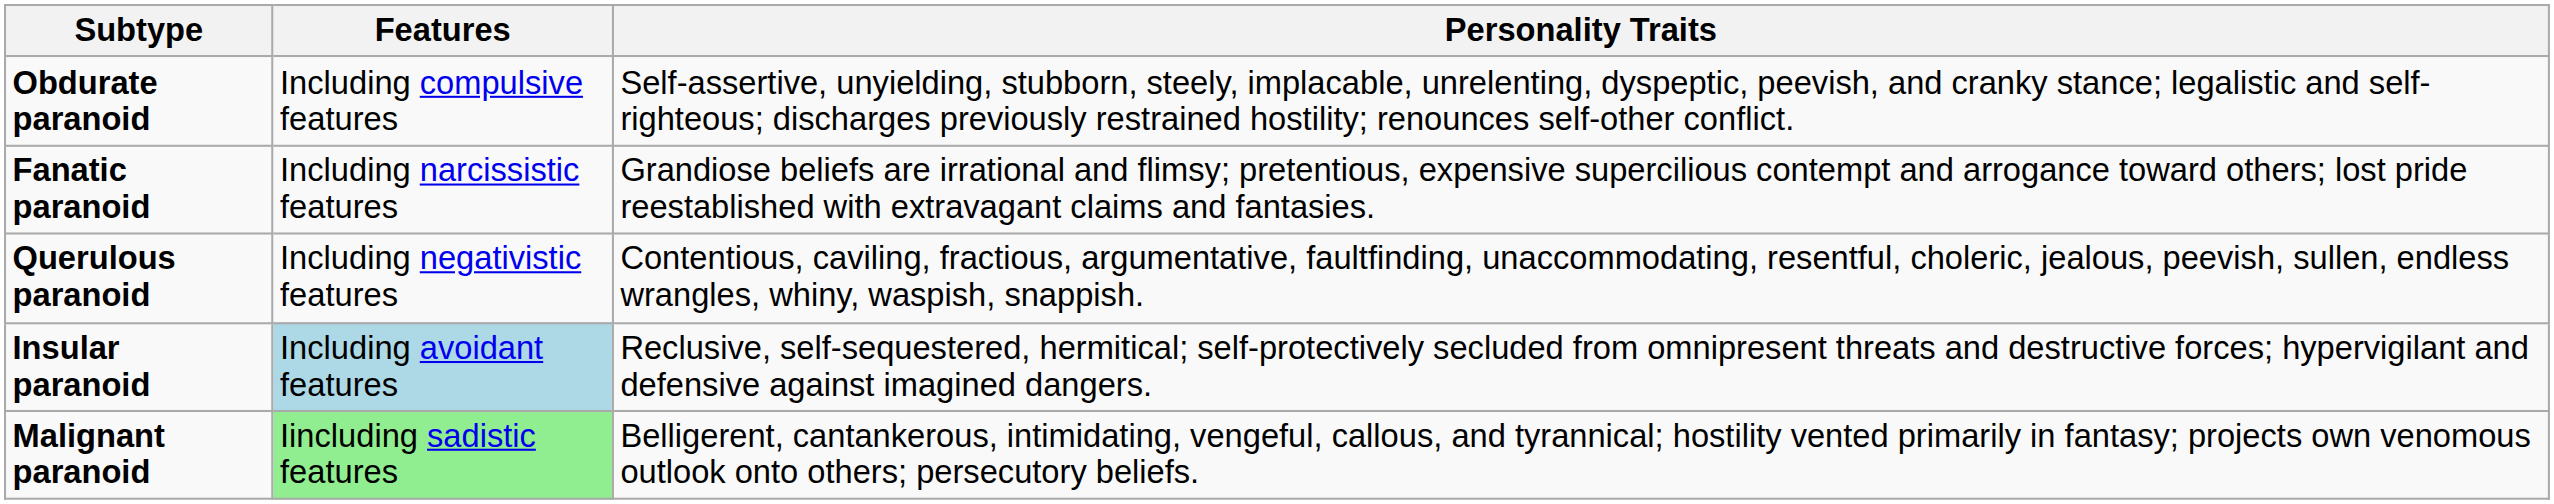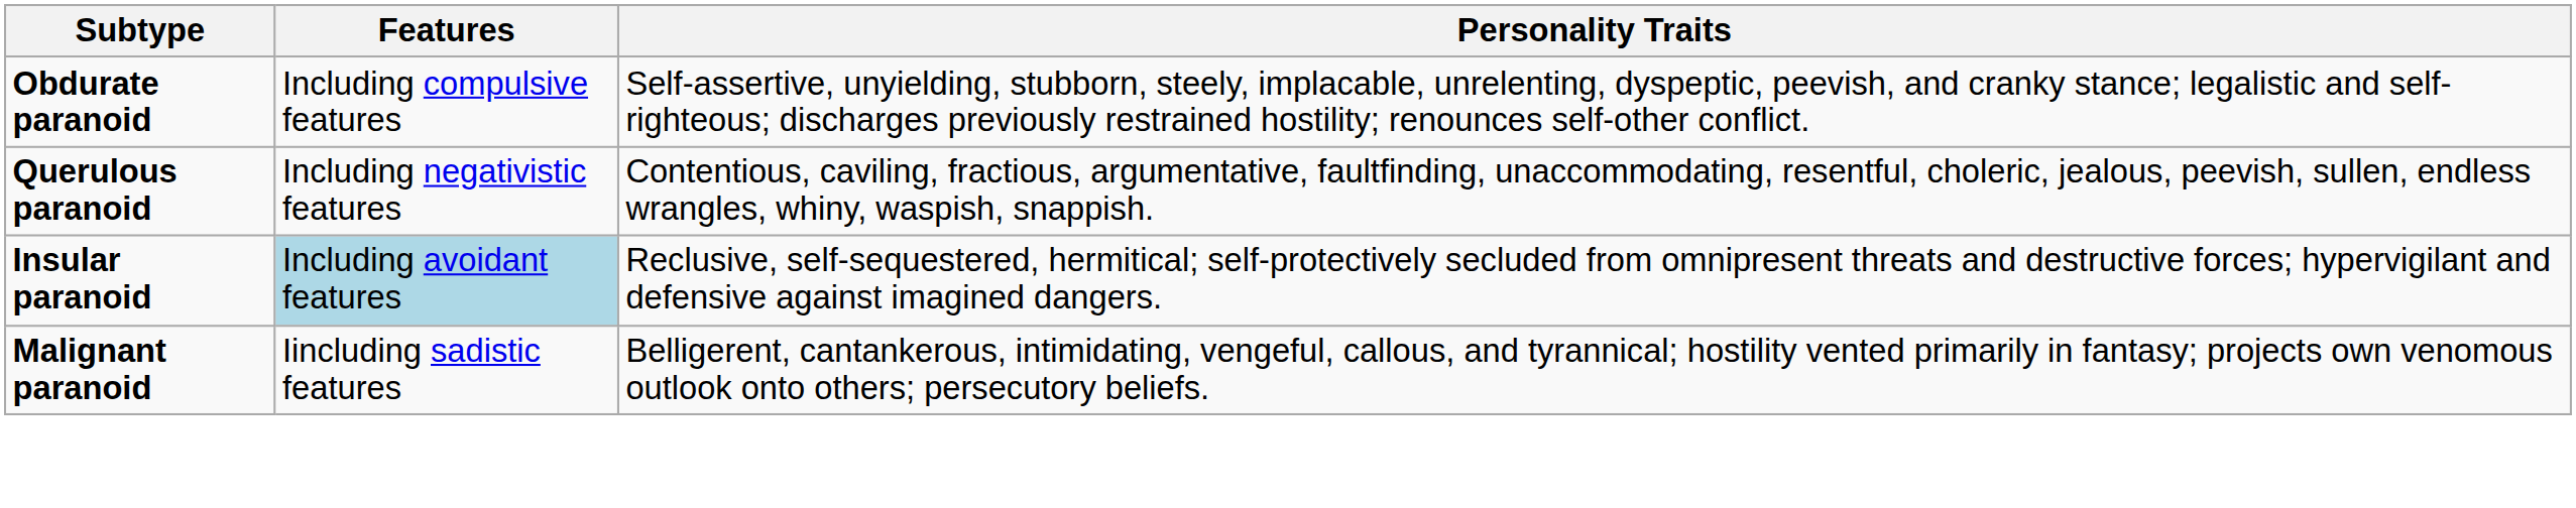 <table class="wikitable">
 <tr>
 <th>Subtype</th>
 <th>Features</th>
 <th>Personality Traits</th>
 </tr>
 <tr>
 <td><strong>Obdurate paranoid</strong></td>
 <td>Including <a href='#'>compulsive</a> features</td>
 <td>Self-assertive, unyielding, stubborn, steely, implacable, unrelenting, dyspeptic, peevish, and cranky stance; legalistic and self-righteous; discharges previously restrained hostility; renounces self-other conflict.</td>
-</tr>
-<tr>
-<td><strong>Fanatic paranoid</strong></td>
-<td>Including <a href='#'>narcissistic</a> features</td>
-<td>Grandiose beliefs are irrational and flimsy; pretentious, expensive supercilious contempt and arrogance toward others; lost pride reestablished with extravagant claims and fantasies.</td>
 </tr>
 <tr>
 <td><strong>Querulous paranoid</strong></td>
 <td>Including <a href='#'>negativistic</a> features</td>
 <td>Contentious, caviling, fractious, argumentative, faultfinding, unaccommodating, resentful, choleric, jealous, peevish, sullen, endless wrangles, whiny, waspish, snappish.</td>
 </tr>
 <tr>
 <td><strong>Insular paranoid</strong></td>
 <td style="background: lightblue;">Including <a href='#'>avoidant</a> features</td>
 <td>Reclusive, self-sequestered, hermitical; self-protectively secluded from omnipresent threats and destructive forces; hypervigilant and defensive against imagined dangers.</td>
 </tr>
 <tr>
 <td><strong>Malignant paranoid</strong></td>
-<td style="background: lightgreen;">Iincluding <a href='#'>sadistic</a> features</td>
+<td>Iincluding <a href='#'>sadistic</a> features</td>
 <td>Belligerent, cantankerous, intimidating, vengeful, callous, and tyrannical; hostility vented primarily in fantasy; projects own venomous outlook onto others; persecutory beliefs.</td>
 </tr>
 </table>
